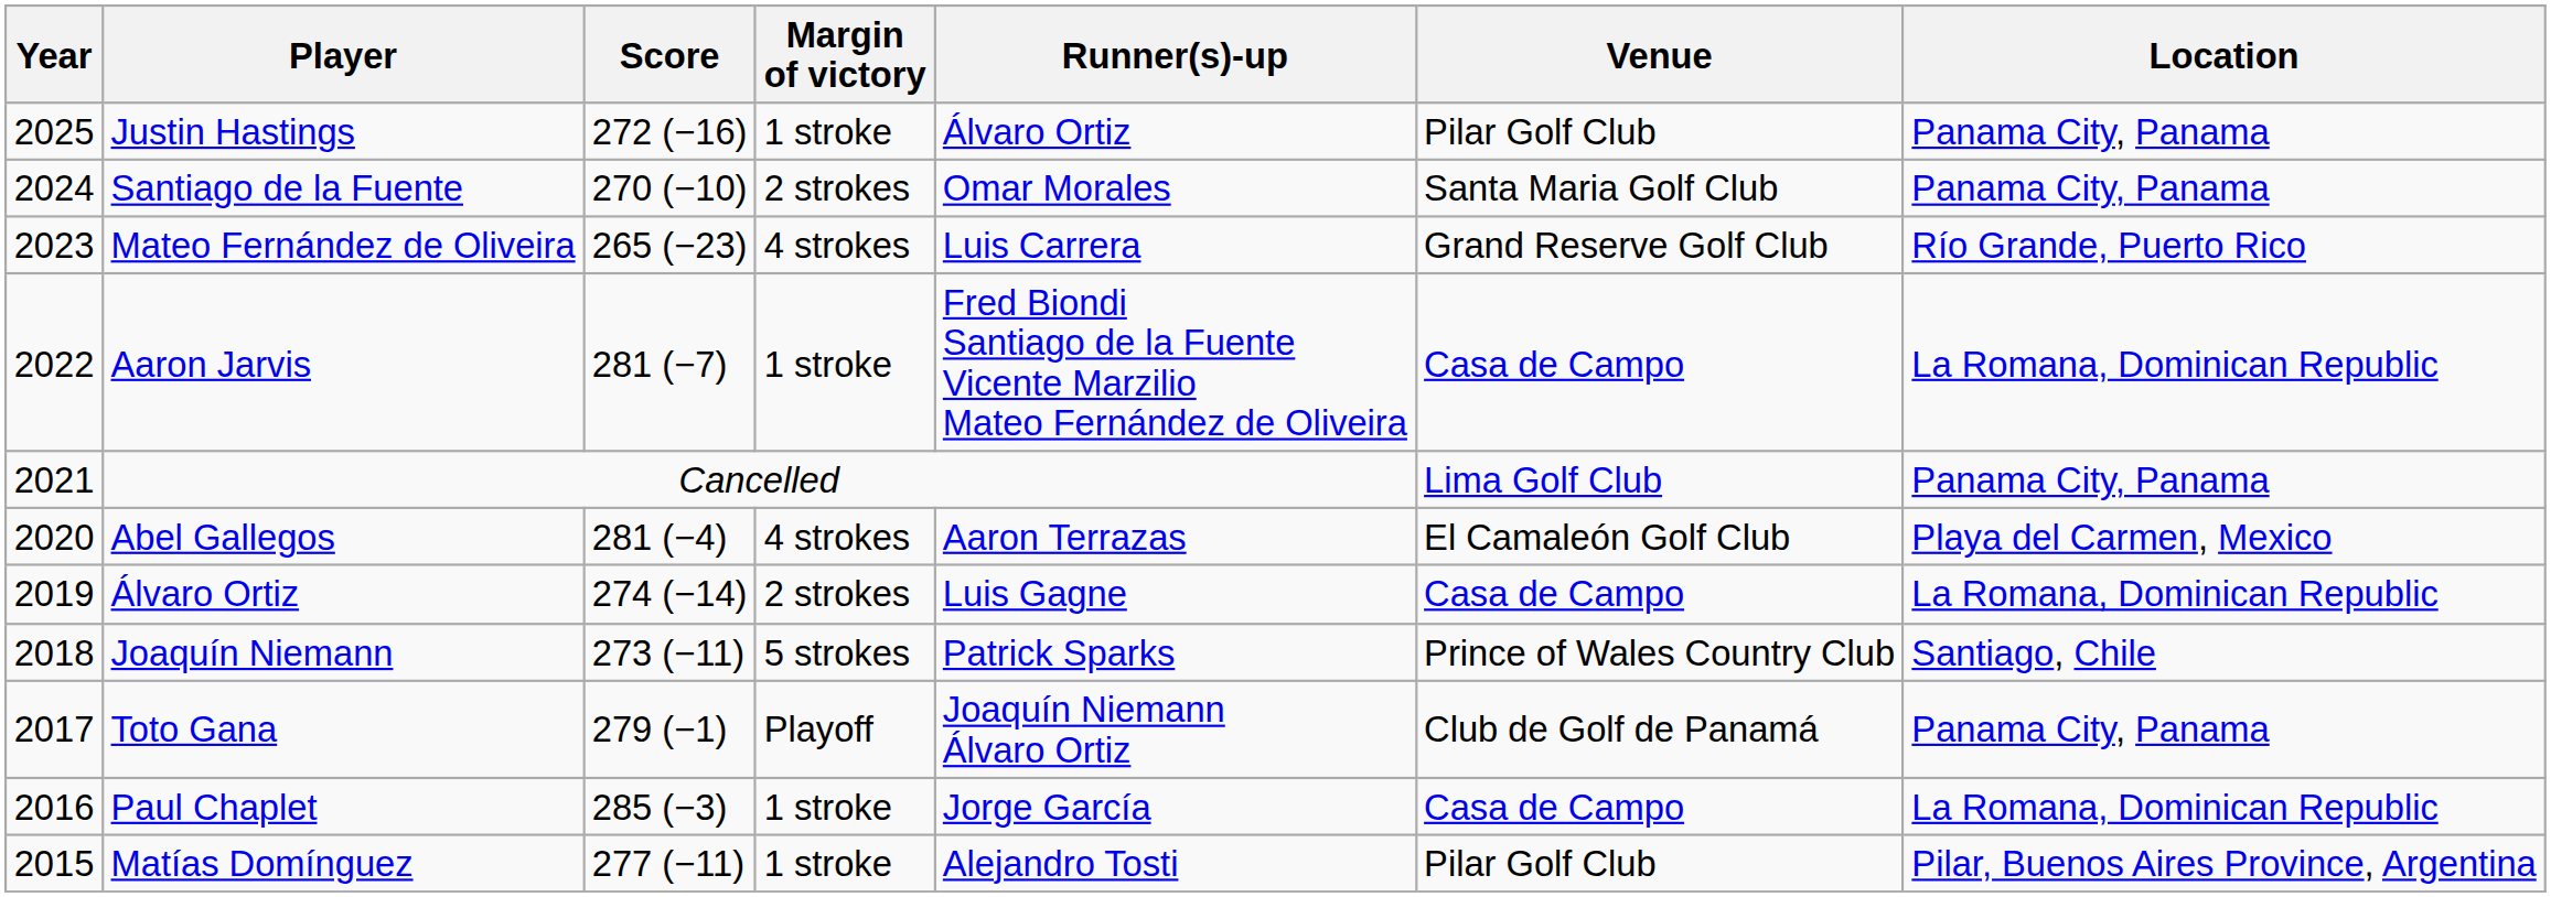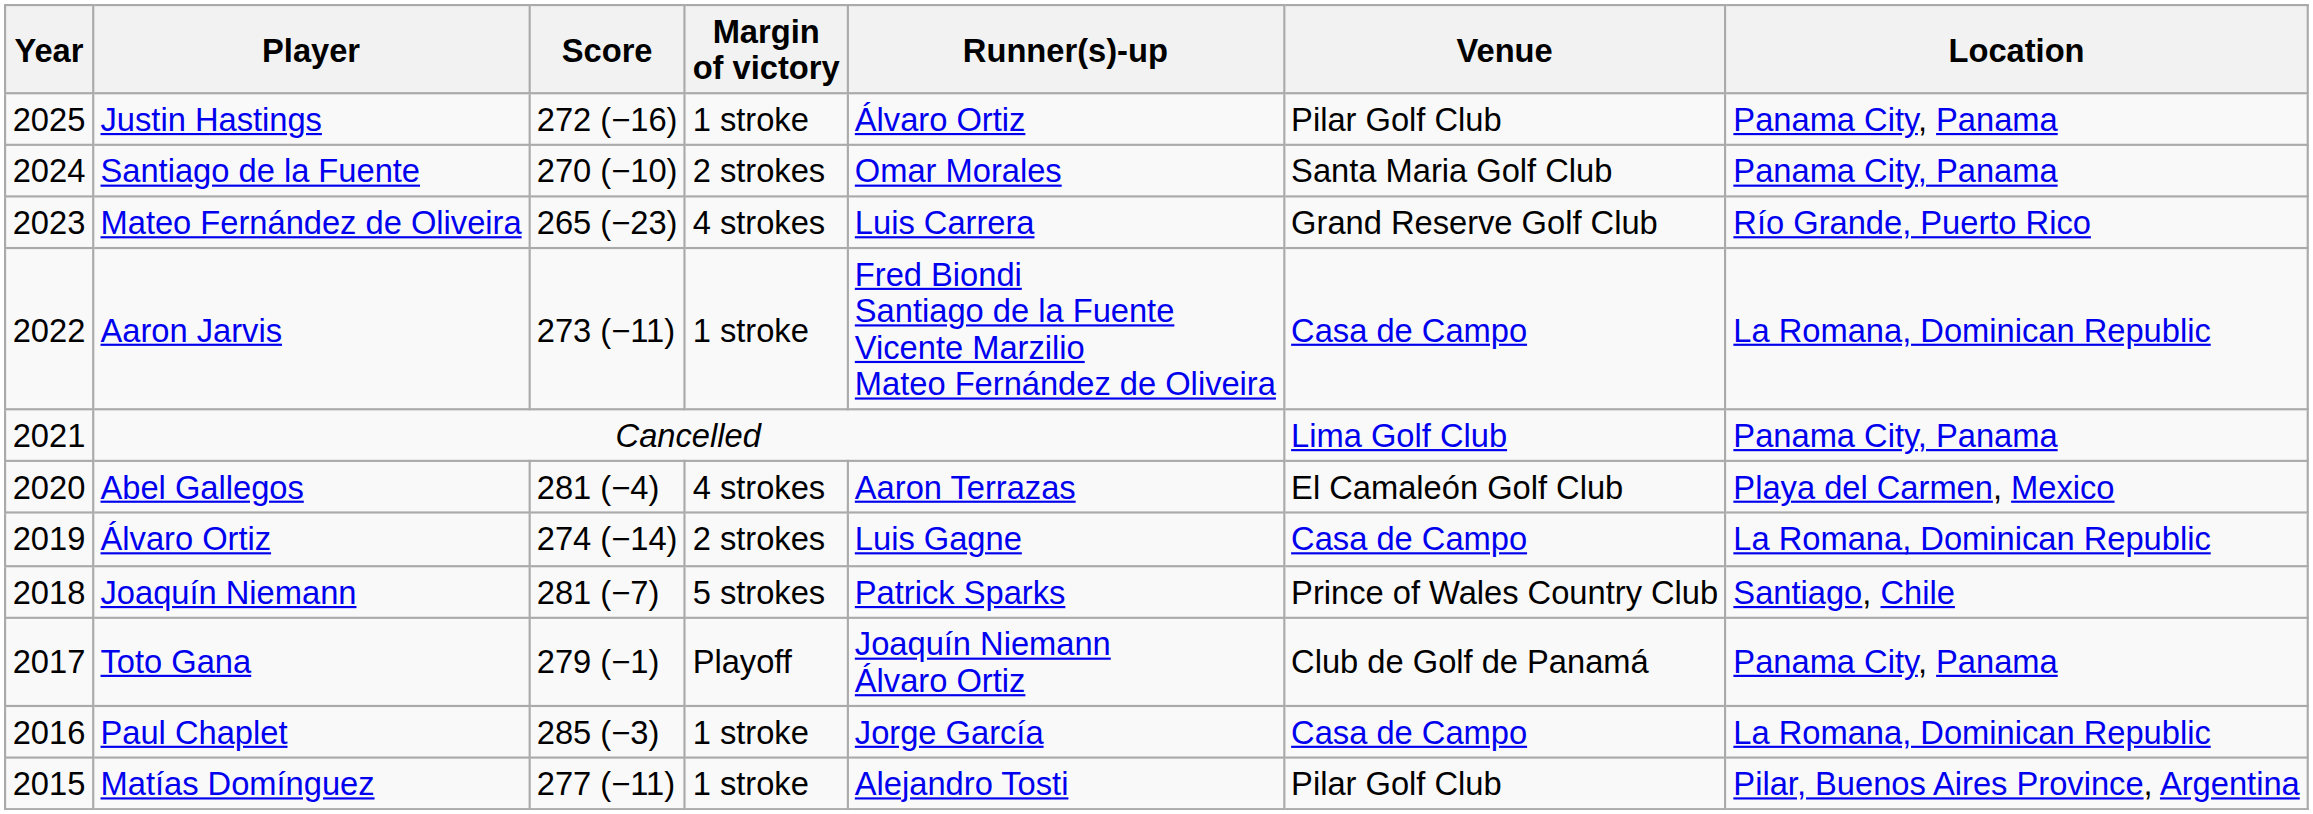 <table class="wikitable" style="font-size:95%">
 <tr>
 <th>Year</th>
 <th>Player</th>
 <th>Score</th>
 <th>Margin<br>of victory</th>
 <th>Runner(s)-up</th>
 <th>Venue</th>
 <th>Location</th>
 </tr>
 <tr>
 <td>2025</td>
 <td> <a href='#'>Justin Hastings</a></td>
 <td>272 (−16)</td>
 <td>1 stroke</td>
 <td> <a href='#'>Álvaro Ortiz</a></td>
 <td>Pilar Golf Club</td>
 <td><a href='#'>Panama City</a>, <a href='#'>Panama</a></td>
 </tr>
 <tr>
 <td>2024</td>
 <td> <a href='#'>Santiago de la Fuente</a></td>
 <td>270 (−10)</td>
 <td>2 strokes</td>
 <td> <a href='#'>Omar Morales</a></td>
 <td>Santa Maria Golf Club</td>
 <td><a href='#'>Panama City, Panama</a></td>
 </tr>
 <tr>
 <td>2023</td>
 <td> <a href='#'>Mateo Fernández de Oliveira</a></td>
 <td>265 (−23)</td>
 <td>4 strokes</td>
 <td> <a href='#'>Luis Carrera</a></td>
 <td>Grand Reserve Golf Club</td>
 <td><a href='#'>Río Grande, Puerto Rico</a></td>
 </tr>
 <tr>
 <td>2022</td>
 <td> <a href='#'>Aaron Jarvis</a></td>
-<td>281 (−7)</td>
+<td>273 (−11)</td>
 <td>1 stroke</td>
 <td> <a href='#'>Fred Biondi</a><br> <a href='#'>Santiago de la Fuente</a><br> <a href='#'>Vicente Marzilio</a><br> <a href='#'>Mateo Fernández de Oliveira</a></td>
 <td><a href='#'>Casa de Campo</a></td>
 <td><a href='#'>La Romana, Dominican Republic</a></td>
 </tr>
 <tr>
 <td>2021</td>
 <td colspan=4 align=center><em>Cancelled</em></td>
 <td><a href='#'>Lima Golf Club</a></td>
 <td><a href='#'>Panama City, Panama</a></td>
 </tr>
 <tr>
 <td>2020</td>
 <td> <a href='#'>Abel Gallegos</a></td>
 <td>281 (−4)</td>
 <td>4 strokes</td>
 <td> <a href='#'>Aaron Terrazas</a></td>
 <td>El Camaleón Golf Club</td>
 <td><a href='#'>Playa del Carmen</a>, <a href='#'>Mexico</a></td>
 </tr>
 <tr>
 <td>2019</td>
 <td> <a href='#'>Álvaro Ortiz</a></td>
 <td>274 (−14)</td>
 <td>2 strokes</td>
 <td> <a href='#'>Luis Gagne</a></td>
 <td><a href='#'>Casa de Campo</a></td>
 <td><a href='#'>La Romana, Dominican Republic</a></td>
 </tr>
 <tr>
 <td>2018</td>
 <td> <a href='#'>Joaquín Niemann</a></td>
-<td>273 (−11)</td>
+<td>281 (−7)</td>
 <td>5 strokes</td>
 <td> <a href='#'>Patrick Sparks</a></td>
 <td Prince of Wales Country Club (country club)>Prince of Wales Country Club</td>
 <td><a href='#'>Santiago</a>, <a href='#'>Chile</a></td>
 </tr>
 <tr>
 <td>2017</td>
 <td> <a href='#'>Toto Gana</a></td>
 <td>279 (−1)</td>
 <td>Playoff</td>
 <td> <a href='#'>Joaquín Niemann</a><br> <a href='#'>Álvaro Ortiz</a></td>
 <td>Club de Golf de Panamá</td>
 <td><a href='#'>Panama City</a>, <a href='#'>Panama</a></td>
 </tr>
 <tr>
 <td>2016</td>
 <td> <a href='#'>Paul Chaplet</a></td>
 <td>285 (−3)</td>
 <td>1 stroke</td>
 <td> <a href='#'>Jorge García</a></td>
 <td><a href='#'>Casa de Campo</a></td>
 <td><a href='#'>La Romana, Dominican Republic</a></td>
 </tr>
 <tr>
 <td>2015</td>
 <td> <a href='#'>Matías Domínguez</a></td>
 <td>277 (−11)</td>
 <td>1 stroke</td>
 <td> <a href='#'>Alejandro Tosti</a></td>
 <td>Pilar Golf Club</td>
 <td><a href='#'>Pilar, Buenos Aires Province</a>, <a href='#'>Argentina</a></td>
 </tr>
 </table>
